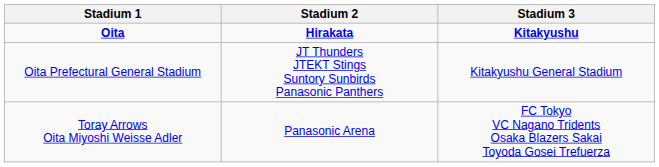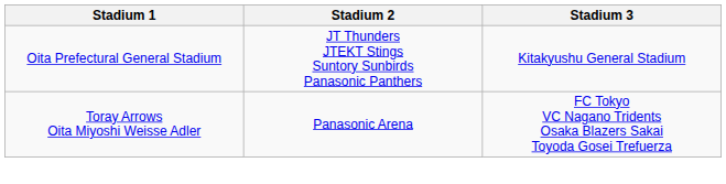 <table class=wikitable style=text-align:center>
 <tr>
 <th width=25%>Stadium 1</th>
 <th width=25%>Stadium 2</th>
 <th width=25%>Stadium 3</th>
-</tr>
-<tr>
-<td><strong><a href='#'>Oita</a></strong></td>
-<td><strong><a href='#'>Hirakata</a></strong></td>
-<td><strong><a href='#'>Kitakyushu</a></strong></td>
 </tr>
 <tr>
 <td><a href='#'>Oita Prefectural General Stadium</a></td>
 <td><a href='#'>JT Thunders</a><br><a href='#'>JTEKT Stings</a><br><a href='#'>Suntory Sunbirds</a><br><a href='#'>Panasonic Panthers</a></td>
 <td><a href='#'>Kitakyushu General Stadium</a></td>
 </tr>
 <tr>
 <td><a href='#'>Toray Arrows</a><br><a href='#'>Oita Miyoshi Weisse Adler</a></td>
 <td><a href='#'>Panasonic Arena</a></td>
 <td><a href='#'>FC Tokyo</a><br> <a href='#'>VC Nagano Tridents</a><br><a href='#'>Osaka Blazers Sakai</a><br> <a href='#'>Toyoda Gosei Trefuerza</a></td>
 </tr>
 </table>
